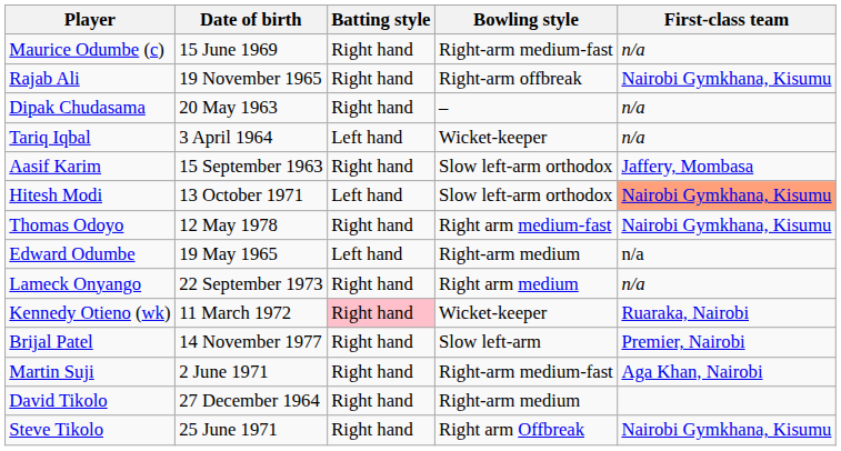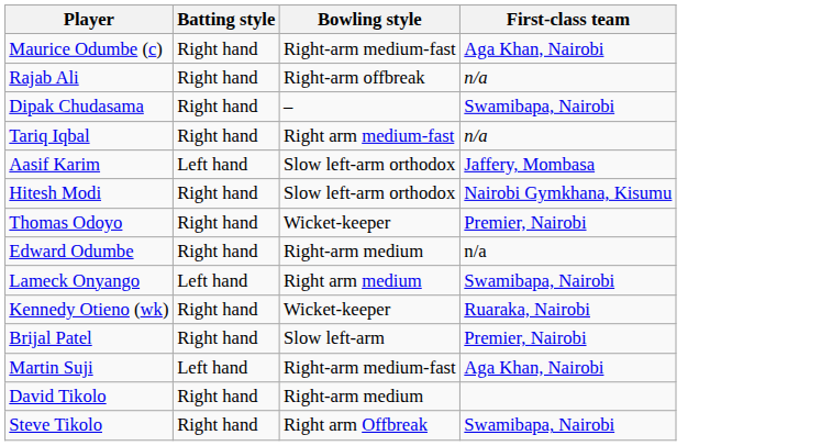 <table class="wikitable">
 <tr>
 <th>Player</th>
-<th>Date of birth</th>
 <th>Batting style</th>
 <th>Bowling style</th>
 <th>First-class team</th>
 </tr>
 <tr>
 <td><a href='#'>Maurice Odumbe</a> (<a href='#'>c</a>)</td>
-<td>15 June 1969</td>
 <td>Right hand</td>
 <td>Right-arm medium-fast</td>
+<td> <a href='#'>Aga Khan, Nairobi</a></td>
+</tr>
+<tr>
+<td><a href='#'>Rajab Ali</a></td>
+<td>Right hand</td>
+<td>Right-arm offbreak</td>
 <td><em>n/a</em></td>
 </tr>
 <tr>
-<td><a href='#'>Rajab Ali</a></td>
-<td>19 November 1965</td>
-<td>Right hand</td>
-<td>Right-arm offbreak</td>
-<td> <a href='#'>Nairobi Gymkhana, Kisumu</a></td>
-</tr>
-<tr>
 <td><a href='#'>Dipak Chudasama</a></td>
-<td>20 May 1963</td>
 <td>Right hand</td>
 <td>–</td>
-<td><em>n/a</em></td>
+<td> <a href='#'>Swamibapa, Nairobi</a></td>
 </tr>
 <tr>
 <td><a href='#'>Tariq Iqbal</a></td>
-<td>3 April 1964</td>
-<td>Left hand</td>
-<td>Wicket-keeper</td>
+<td>Right hand</td>
+<td>Right arm <a href='#'>medium-fast</a></td>
 <td><em>n/a</em></td>
 </tr>
 <tr>
 <td><a href='#'>Aasif Karim</a></td>
-<td>15 September 1963</td>
-<td>Right hand</td>
+<td>Left hand</td>
 <td>Slow left-arm orthodox</td>
 <td> <a href='#'>Jaffery, Mombasa</a></td>
 </tr>
 <tr>
 <td><a href='#'>Hitesh Modi</a></td>
-<td>13 October 1971</td>
-<td>Left hand</td>
+<td>Right hand</td>
 <td>Slow left-arm orthodox</td>
-<td style="background: lightsalmon;"> <a href='#'>Nairobi Gymkhana, Kisumu</a></td>
+<td> <a href='#'>Nairobi Gymkhana, Kisumu</a></td>
 </tr>
 <tr>
 <td><a href='#'>Thomas Odoyo</a></td>
-<td>12 May 1978</td>
 <td>Right hand</td>
-<td>Right arm <a href='#'>medium-fast</a></td>
-<td> <a href='#'>Nairobi Gymkhana, Kisumu</a></td>
+<td>Wicket-keeper</td>
+<td> <a href='#'>Premier, Nairobi</a></td>
 </tr>
 <tr>
 <td><a href='#'>Edward Odumbe</a></td>
-<td>19 May 1965</td>
-<td>Left hand</td>
+<td>Right hand</td>
 <td>Right-arm medium</td>
 <td>n/a</td>
 </tr>
 <tr>
 <td><a href='#'>Lameck Onyango</a></td>
-<td>22 September 1973</td>
-<td>Right hand</td>
+<td>Left hand</td>
 <td>Right arm <a href='#'>medium</a></td>
-<td><em>n/a</em></td>
+<td> <a href='#'>Swamibapa, Nairobi</a></td>
 </tr>
 <tr>
 <td><a href='#'>Kennedy Otieno</a> (<a href='#'>wk</a>)</td>
-<td>11 March 1972</td>
-<td style="background: pink;">Right hand</td>
+<td>Right hand</td>
 <td>Wicket-keeper</td>
 <td> <a href='#'>Ruaraka, Nairobi</a></td>
 </tr>
 <tr>
 <td><a href='#'>Brijal Patel</a></td>
-<td>14 November 1977</td>
 <td>Right hand</td>
 <td>Slow left-arm</td>
 <td> <a href='#'>Premier, Nairobi</a></td>
 </tr>
 <tr>
 <td><a href='#'>Martin Suji</a></td>
-<td>2 June 1971</td>
-<td>Right hand</td>
+<td>Left hand</td>
 <td>Right-arm medium-fast</td>
 <td> <a href='#'>Aga Khan, Nairobi</a></td>
 </tr>
 <tr>
 <td><a href='#'>David Tikolo</a></td>
-<td>27 December 1964</td>
 <td>Right hand</td>
 <td>Right-arm medium</td>
 <td></td>
 </tr>
 <tr>
 <td><a href='#'>Steve Tikolo</a></td>
-<td>25 June 1971</td>
 <td>Right hand</td>
 <td>Right arm <a href='#'>Offbreak</a></td>
-<td> <a href='#'>Nairobi Gymkhana, Kisumu</a></td>
+<td> <a href='#'>Swamibapa, Nairobi</a></td>
 </tr>
 </table>
